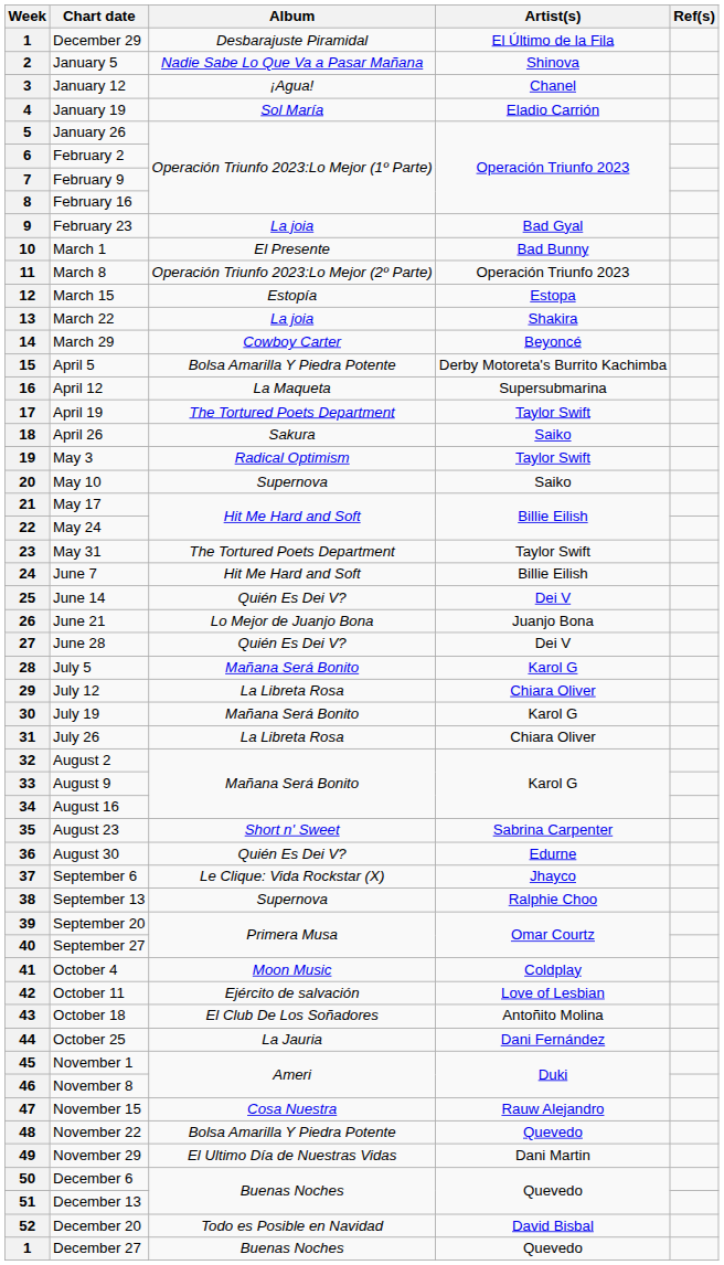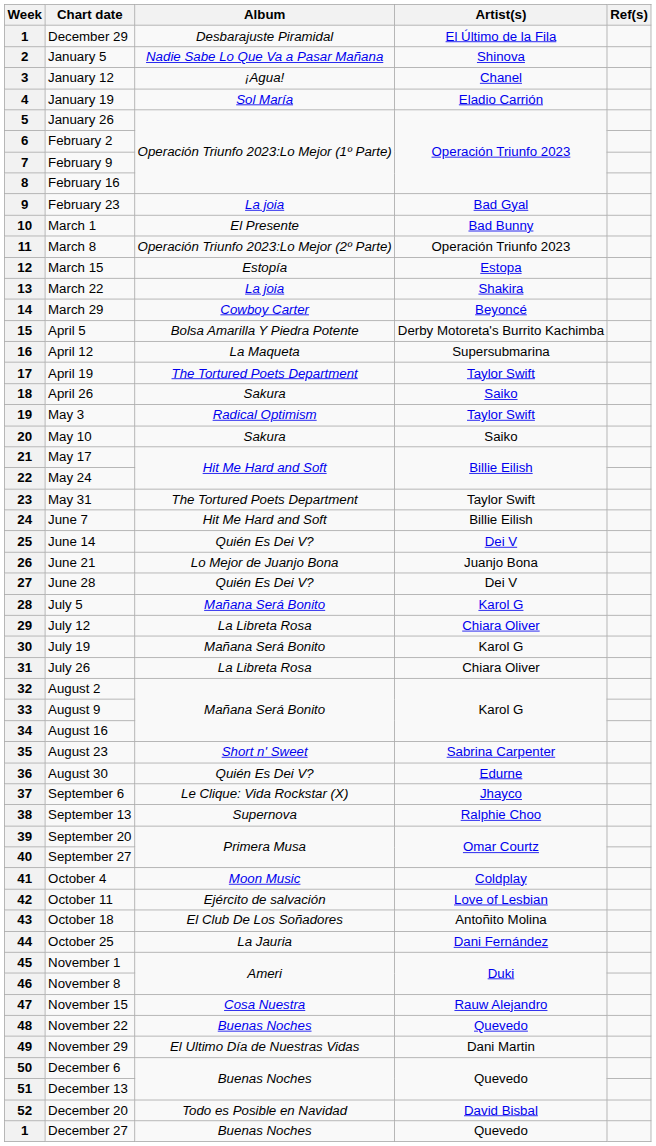 <table class="wikitable" style="text-align:center">
 <tr>
 <th>Week</th>
 <th>Chart date</th>
 <th>Album</th>
 <th>Artist(s)</th>
 <th>Ref(s)</th>
 </tr>
 <tr>
 <th>1</th>
 <td style="text-align:left">December 29</td>
 <td><em>Desbarajuste Piramidal</em></td>
 <td><a href='#'>El Último de la Fila</a></td>
 <td></td>
 </tr>
 <tr>
 <th>2</th>
 <td style="text-align:left">January 5</td>
 <td><em><a href='#'>Nadie Sabe Lo Que Va a Pasar Mañana</a></em></td>
 <td><a href='#'>Shinova</a></td>
 <td></td>
 </tr>
 <tr>
 <th>3</th>
 <td style="text-align:left">January 12</td>
 <td><em>¡Agua!</em></td>
 <td><a href='#'>Chanel</a></td>
 <td></td>
 </tr>
 <tr>
 <th>4</th>
 <td style="text-align:left">January 19</td>
 <td><em><a href='#'>Sol María</a></em></td>
 <td><a href='#'>Eladio Carrión</a></td>
 <td></td>
 </tr>
 <tr>
 <th>5</th>
 <td style="text-align:left">January 26</td>
 <td rowspan="4"><em>Operación Triunfo 2023:Lo Mejor (1º Parte)</em></td>
 <td rowspan="4"><a href='#'>Operación Triunfo 2023</a></td>
 <td></td>
 </tr>
 <tr>
 <th>6</th>
 <td style="text-align:left">February 2</td>
 <td></td>
 </tr>
 <tr>
 <th>7</th>
 <td style="text-align:left">February 9</td>
 <td></td>
 </tr>
 <tr>
 <th>8</th>
 <td style="text-align:left">February 16</td>
 <td></td>
 </tr>
 <tr>
 <th>9</th>
 <td style="text-align:left">February 23</td>
 <td><em><a href='#'>La joia</a></em></td>
 <td><a href='#'>Bad Gyal</a></td>
 <td></td>
 </tr>
 <tr>
 <th>10</th>
 <td style="text-align:left">March 1</td>
 <td><em>El Presente</em></td>
 <td><a href='#'>Bad Bunny</a></td>
 <td></td>
 </tr>
 <tr>
 <th>11</th>
 <td style="text-align:left">March 8</td>
 <td><em>Operación Triunfo 2023:Lo Mejor (2º Parte)</em></td>
 <td>Operación Triunfo 2023</td>
 <td></td>
 </tr>
 <tr>
 <th>12</th>
 <td style="text-align:left">March 15</td>
 <td><em>Estopía</em></td>
 <td><a href='#'>Estopa</a></td>
 <td></td>
 </tr>
 <tr>
 <th>13</th>
 <td style="text-align:left">March 22</td>
 <td><em><a href='#'>La joia</a></em></td>
 <td><a href='#'>Shakira</a></td>
 <td></td>
 </tr>
 <tr>
 <th>14</th>
 <td style="text-align:left">March 29</td>
 <td><em><a href='#'>Cowboy Carter</a></em></td>
 <td><a href='#'>Beyoncé</a></td>
 <td></td>
 </tr>
 <tr>
 <th>15</th>
 <td style="text-align:left">April 5</td>
 <td><em>Bolsa Amarilla Y Piedra Potente</em></td>
 <td>Derby Motoreta's Burrito Kachimba</td>
 <td></td>
 </tr>
 <tr>
 <th>16</th>
 <td style="text-align:left">April 12</td>
 <td><em>La Maqueta</em></td>
 <td>Supersubmarina</td>
 <td></td>
 </tr>
 <tr>
 <th>17</th>
 <td style="text-align:left">April 19</td>
 <td><em><a href='#'>The Tortured Poets Department</a></em></td>
 <td><a href='#'>Taylor Swift</a></td>
 <td></td>
 </tr>
 <tr>
 <th>18</th>
 <td style="text-align:left">April 26</td>
 <td><em>Sakura</em></td>
 <td><a href='#'>Saiko</a></td>
 <td></td>
 </tr>
 <tr>
 <th>19</th>
 <td style="text-align:left">May 3</td>
 <td><em><a href='#'>Radical Optimism</a></em></td>
 <td><a href='#'>Taylor Swift</a></td>
 <td></td>
 </tr>
 <tr>
 <th>20</th>
 <td style="text-align:left">May 10</td>
-<td><em>Supernova</em></td>
+<td><em>Sakura</em></td>
 <td>Saiko</td>
 <td></td>
 </tr>
 <tr>
 <th>21</th>
 <td style="text-align:left">May 17</td>
 <td rowspan=2><em><a href='#'>Hit Me Hard and Soft</a></em></td>
 <td rowspan=2><a href='#'>Billie Eilish</a></td>
 <td></td>
 </tr>
 <tr>
 <th>22</th>
 <td style="text-align:left">May 24</td>
 <td></td>
 </tr>
 <tr>
 <th>23</th>
 <td style="text-align:left">May 31</td>
 <td><em>The Tortured Poets Department</em></td>
 <td>Taylor Swift</td>
 <td></td>
 </tr>
 <tr>
 <th>24</th>
 <td style="text-align:left">June 7</td>
 <td><em>Hit Me Hard and Soft</em></td>
 <td>Billie Eilish</td>
 <td></td>
 </tr>
 <tr>
 <th>25</th>
 <td style="text-align:left">June 14</td>
 <td><em>Quién Es Dei V?</em></td>
 <td><a href='#'>Dei V</a></td>
 <td></td>
 </tr>
 <tr>
 <th>26</th>
 <td style="text-align:left">June 21</td>
 <td><em>Lo Mejor de Juanjo Bona</em></td>
 <td>Juanjo Bona</td>
 <td></td>
 </tr>
 <tr>
 <th>27</th>
 <td style="text-align:left">June 28</td>
 <td><em>Quién Es Dei V?</em></td>
 <td>Dei V</td>
 <td></td>
 </tr>
 <tr>
 <th>28</th>
 <td style="text-align:left">July 5</td>
 <td><em><a href='#'>Mañana Será Bonito</a></em></td>
 <td><a href='#'>Karol G</a></td>
 <td></td>
 </tr>
 <tr>
 <th>29</th>
 <td style="text-align:left">July 12</td>
 <td><em>La Libreta Rosa</em></td>
 <td><a href='#'>Chiara Oliver</a></td>
 <td></td>
 </tr>
 <tr>
 <th>30</th>
 <td style="text-align:left">July 19</td>
 <td><em>Mañana Será Bonito</em></td>
 <td>Karol G</td>
 <td></td>
 </tr>
 <tr>
 <th>31</th>
 <td style="text-align:left">July 26</td>
 <td><em>La Libreta Rosa</em></td>
 <td>Chiara Oliver</td>
 <td></td>
 </tr>
 <tr>
 <th>32</th>
 <td style="text-align:left">August 2</td>
 <td rowspan=3><em>Mañana Será Bonito</em></td>
 <td rowspan=3>Karol G</td>
 <td></td>
 </tr>
 <tr>
 <th>33</th>
 <td style="text-align:left">August 9</td>
 <td></td>
 </tr>
 <tr>
 <th>34</th>
 <td style="text-align:left">August 16</td>
 <td></td>
 </tr>
 <tr>
 <th>35</th>
 <td style="text-align:left">August 23</td>
 <td><em><a href='#'>Short n' Sweet</a></em></td>
 <td><a href='#'>Sabrina Carpenter</a></td>
 <td></td>
 </tr>
 <tr>
 <th>36</th>
 <td style="text-align:left">August 30</td>
 <td><em>Quién Es Dei V?</em></td>
 <td><a href='#'>Edurne</a></td>
 <td></td>
 </tr>
 <tr>
 <th>37</th>
 <td style="text-align:left">September 6</td>
 <td><em>Le Clique: Vida Rockstar (X)</em></td>
 <td><a href='#'>Jhayco</a></td>
 <td></td>
 </tr>
 <tr>
 <th>38</th>
 <td style="text-align:left">September 13</td>
 <td><em>Supernova</em></td>
 <td><a href='#'>Ralphie Choo</a></td>
 <td></td>
 </tr>
 <tr>
 <th>39</th>
 <td style="text-align:left">September 20</td>
 <td rowspan=2><em>Primera Musa</em></td>
 <td rowspan=2><a href='#'>Omar Courtz</a></td>
 <td></td>
 </tr>
 <tr>
 <th>40</th>
 <td style="text-align:left">September 27</td>
 <td></td>
 </tr>
 <tr>
 <th>41</th>
 <td style="text-align:left">October 4</td>
 <td><em><a href='#'>Moon Music</a></em></td>
 <td><a href='#'>Coldplay</a></td>
 <td></td>
 </tr>
 <tr>
 <th>42</th>
 <td style="text-align:left">October 11</td>
 <td><em>Ejército de salvación</em></td>
 <td><a href='#'>Love of Lesbian</a></td>
 <td></td>
 </tr>
 <tr>
 <th>43</th>
 <td style="text-align:left">October 18</td>
 <td><em>El Club De Los Soñadores</em></td>
 <td>Antoñito Molina</td>
 <td></td>
 </tr>
 <tr>
 <th>44</th>
 <td style="text-align:left">October 25</td>
 <td><em>La Jauria</em></td>
 <td><a href='#'>Dani Fernández</a></td>
 <td></td>
 </tr>
 <tr>
 <th>45</th>
 <td style="text-align:left">November 1</td>
 <td rowspan=2><em>Ameri</em></td>
 <td rowspan=2><a href='#'>Duki</a></td>
 <td></td>
 </tr>
 <tr>
 <th>46</th>
 <td style="text-align:left">November 8</td>
 <td></td>
 </tr>
 <tr>
 <th>47</th>
 <td style="text-align:left">November 15</td>
 <td><em><a href='#'>Cosa Nuestra</a></em></td>
 <td><a href='#'>Rauw Alejandro</a></td>
 <td></td>
 </tr>
 <tr>
 <th>48</th>
 <td style="text-align:left">November 22</td>
-<td><em>Bolsa Amarilla Y Piedra Potente</em></td>
+<td><em><a href='#'>Buenas Noches</a></em></td>
 <td><a href='#'>Quevedo</a></td>
 <td></td>
 </tr>
 <tr>
 <th>49</th>
 <td style="text-align:left">November 29</td>
 <td><em>El Ultimo Día de Nuestras Vidas</em></td>
 <td>Dani Martin</td>
 <td></td>
 </tr>
 <tr>
 <th>50</th>
 <td style="text-align:left">December 6</td>
 <td rowspan=2><em>Buenas Noches</em></td>
 <td rowspan=2>Quevedo</td>
 <td></td>
 </tr>
 <tr>
 <th>51</th>
 <td style="text-align:left">December 13</td>
 <td></td>
 </tr>
 <tr>
 <th>52</th>
 <td style="text-align:left">December 20</td>
 <td><em>Todo es Posible en Navidad</em></td>
 <td><a href='#'>David Bisbal</a></td>
 <td></td>
 </tr>
 <tr>
 <th>1</th>
 <td style="text-align:left">December 27</td>
 <td><em>Buenas Noches</em></td>
 <td>Quevedo</td>
 <td></td>
 </tr>
 </table>
